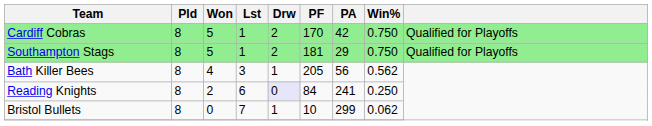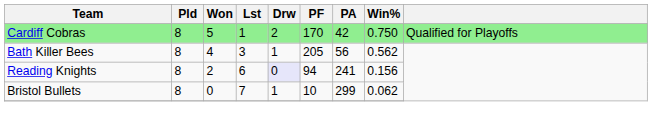 <table class="wikitable">
 <tr>
 <th width=26%>Team</th>
 <th width=5%>Pld</th>
 <th width=5%>Won</th>
 <th width=5%>Lst</th>
 <th width=5%>Drw</th>
 <th width=5%>PF</th>
 <th width=5%>PA</th>
 <th width=6%>Win%</th>
 <th width=38%></th>
 </tr>
 <tr style="background:lightgreen">
 <td><a href='#'>Cardiff</a> Cobras</td>
 <td>8</td>
 <td>5</td>
 <td>1</td>
 <td>2</td>
 <td>170</td>
 <td>42</td>
 <td>0.750</td>
 <td>Qualified for Playoffs</td>
 </tr>
-<tr style="background:lightgreen">
-<td><a href='#'>Southampton</a> Stags</td>
-<td>8</td>
-<td>5</td>
-<td>1</td>
-<td>2</td>
-<td>181</td>
-<td>29</td>
-<td>0.750</td>
-<td>Qualified for Playoffs</td>
-</tr>
 <tr>
 <td><a href='#'>Bath</a> Killer Bees</td>
 <td>8</td>
 <td>4</td>
 <td>3</td>
 <td>1</td>
 <td>205</td>
 <td>56</td>
 <td>0.562</td>
 </tr>
 <tr>
 <td><a href='#'>Reading</a> Knights</td>
 <td>8</td>
 <td>2</td>
 <td>6</td>
 <td style="background: lavender;">0</td>
-<td>84</td>
+<td>94</td>
 <td>241</td>
-<td>0.250</td>
+<td>0.156</td>
 </tr>
 <tr>
 <td>Bristol Bullets</td>
 <td>8</td>
 <td>0</td>
 <td>7</td>
 <td>1</td>
 <td>10</td>
 <td>299</td>
 <td>0.062</td>
 </tr>
 <tr>
 </tr>
 </table>
